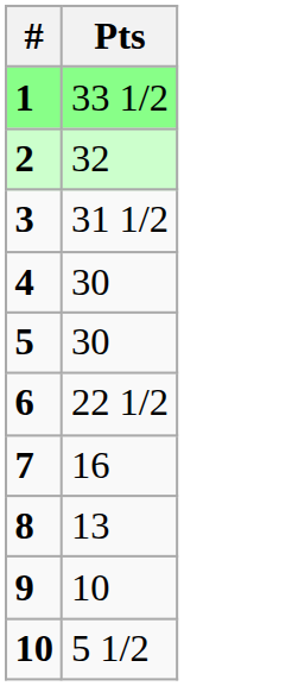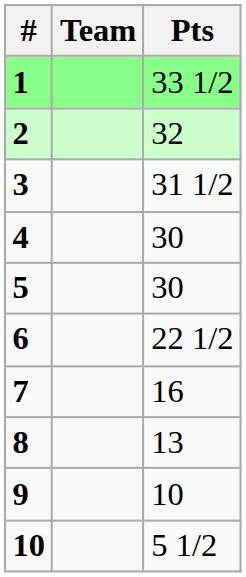 <table class="wikitable">
 <tr>
 <th>#</th>
+<th>Team</th>
 <th>Pts</th>
 </tr>
 <tr bgcolor=88FF88>
 <td><strong>1</strong></td>
+<td></td>
 <td>33 1/2</td>
 </tr>
 <tr bgcolor=CCFFCC>
 <td><strong>2</strong></td>
+<td></td>
 <td>32</td>
 </tr>
 <tr>
 <td><strong>3</strong></td>
+<td></td>
 <td>31 1/2</td>
 </tr>
 <tr>
 <td><strong>4</strong></td>
+<td></td>
 <td>30</td>
 </tr>
 <tr>
 <td><strong>5</strong></td>
+<td></td>
 <td>30</td>
 </tr>
 <tr>
 <td><strong>6</strong></td>
+<td></td>
 <td>22 1/2</td>
 </tr>
 <tr>
 <td><strong>7</strong></td>
+<td><strong></strong></td>
 <td>16</td>
 </tr>
 <tr>
 <td><strong>8</strong></td>
+<td></td>
 <td>13</td>
 </tr>
 <tr>
 <td><strong>9</strong></td>
+<td></td>
 <td>10</td>
 </tr>
 <tr>
 <td><strong>10</strong></td>
+<td></td>
 <td>5 1/2</td>
 </tr>
 </table>
